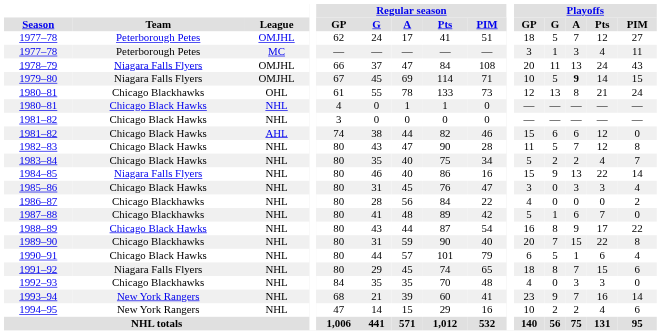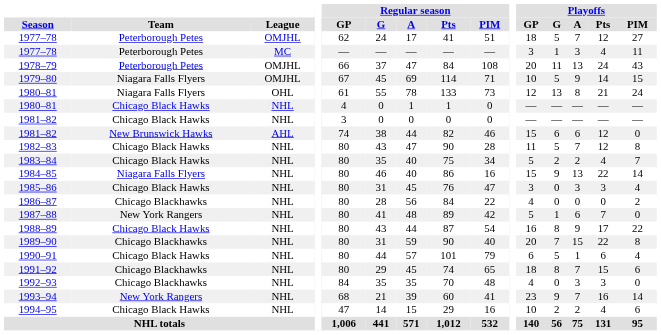 <table border="0" cellpadding="1" cellspacing="0" style="text-align:center; width:60em">
 <tr bgcolor="#e0e0e0">
 <th colspan="3" bgcolor="#ffffff"> </th>
 <th rowspan="99" bgcolor="#ffffff"> </th>
 <th colspan="5"><a href='#'>Regular season</a></th>
 <th rowspan="99" bgcolor="#ffffff"> </th>
 <th colspan="5"><a href='#'>Playoffs</a></th>
 </tr>
 <tr bgcolor="#e0e0e0">
 <th><a href='#'>Season</a></th>
 <th>Team</th>
 <th>League</th>
 <th>GP</th>
 <th><a href='#'>G</a></th>
 <th><a href='#'>A</a></th>
 <th><a href='#'>Pts</a></th>
 <th><a href='#'>PIM</a></th>
 <th>GP</th>
 <th>G</th>
 <th>A</th>
 <th>Pts</th>
 <th>PIM</th>
 </tr>
 <tr>
 <td><a href='#'>1977–78</a></td>
 <td><a href='#'>Peterborough Petes</a></td>
 <td><a href='#'>OMJHL</a></td>
 <td>62</td>
 <td>24</td>
 <td>17</td>
 <td>41</td>
 <td>51</td>
 <td>18</td>
 <td>5</td>
 <td>7</td>
 <td>12</td>
 <td>27</td>
 </tr>
 <tr bgcolor="#f0f0f0">
 <td><a href='#'>1977–78</a></td>
 <td>Peterborough Petes</td>
 <td><a href='#'>MC</a></td>
 <td>—</td>
 <td>—</td>
 <td>—</td>
 <td>—</td>
 <td>—</td>
 <td>3</td>
 <td>1</td>
 <td>3</td>
 <td>4</td>
 <td>11</td>
 </tr>
 <tr>
 <td><a href='#'>1978–79</a></td>
-<td><a href='#'>Niagara Falls Flyers</a></td>
+<td><a href='#'>Peterborough Petes</a></td>
 <td>OMJHL</td>
 <td>66</td>
 <td>37</td>
 <td>47</td>
 <td>84</td>
 <td>108</td>
 <td>20</td>
 <td>11</td>
 <td>13</td>
 <td>24</td>
 <td>43</td>
 </tr>
 <tr bgcolor="#f0f0f0">
 <td><a href='#'>1979–80</a></td>
 <td>Niagara Falls Flyers</td>
 <td>OMJHL</td>
 <td>67</td>
 <td>45</td>
 <td>69</td>
 <td>114</td>
 <td>71</td>
 <td>10</td>
 <td>5</td>
-<td><strong>9</strong></td>
+<td>9</td>
 <td>14</td>
 <td>15</td>
 </tr>
 <tr>
 <td><a href='#'>1980–81</a></td>
-<td>Chicago Blackhawks</td>
+<td>Niagara Falls Flyers</td>
 <td>OHL</td>
 <td>61</td>
 <td>55</td>
 <td>78</td>
 <td>133</td>
 <td>73</td>
 <td>12</td>
 <td>13</td>
 <td>8</td>
 <td>21</td>
 <td>24</td>
 </tr>
 <tr bgcolor="#f0f0f0">
 <td><a href='#'>1980–81</a></td>
 <td><a href='#'>Chicago Black Hawks</a></td>
 <td><a href='#'>NHL</a></td>
 <td>4</td>
 <td>0</td>
 <td>1</td>
 <td>1</td>
 <td>0</td>
 <td>—</td>
 <td>—</td>
 <td>—</td>
 <td>—</td>
 <td>—</td>
 </tr>
 <tr>
 <td><a href='#'>1981–82</a></td>
 <td>Chicago Black Hawks</td>
 <td>NHL</td>
 <td>3</td>
 <td>0</td>
 <td>0</td>
 <td>0</td>
 <td>0</td>
 <td>—</td>
 <td>—</td>
 <td>—</td>
 <td>—</td>
 <td>—</td>
 </tr>
 <tr bgcolor="#f0f0f0">
 <td><a href='#'>1981–82</a></td>
-<td>Chicago Black Hawks</td>
+<td><a href='#'>New Brunswick Hawks</a></td>
 <td><a href='#'>AHL</a></td>
 <td>74</td>
 <td>38</td>
 <td>44</td>
 <td>82</td>
 <td>46</td>
 <td>15</td>
 <td>6</td>
 <td>6</td>
 <td>12</td>
 <td>0</td>
 </tr>
 <tr>
 <td><a href='#'>1982–83</a></td>
 <td>Chicago Black Hawks</td>
 <td>NHL</td>
 <td>80</td>
 <td>43</td>
 <td>47</td>
 <td>90</td>
 <td>28</td>
 <td>11</td>
 <td>5</td>
 <td>7</td>
 <td>12</td>
 <td>8</td>
 </tr>
 <tr bgcolor="#f0f0f0">
 <td><a href='#'>1983–84</a></td>
 <td>Chicago Black Hawks</td>
 <td>NHL</td>
 <td>80</td>
 <td>35</td>
 <td>40</td>
 <td>75</td>
 <td>34</td>
 <td>5</td>
 <td>2</td>
 <td>2</td>
 <td>4</td>
 <td>7</td>
 </tr>
 <tr>
 <td><a href='#'>1984–85</a></td>
 <td><a href='#'>Niagara Falls Flyers</a></td>
 <td>NHL</td>
 <td>80</td>
 <td>46</td>
 <td>40</td>
 <td>86</td>
 <td>16</td>
 <td>15</td>
 <td>9</td>
 <td>13</td>
 <td>22</td>
 <td>14</td>
 </tr>
 <tr bgcolor="#f0f0f0">
 <td><a href='#'>1985–86</a></td>
 <td>Chicago Black Hawks</td>
 <td>NHL</td>
 <td>80</td>
 <td>31</td>
 <td>45</td>
 <td>76</td>
 <td>47</td>
 <td>3</td>
 <td>0</td>
 <td>3</td>
 <td>3</td>
 <td>4</td>
 </tr>
 <tr>
 <td><a href='#'>1986–87</a></td>
 <td>Chicago Blackhawks</td>
 <td>NHL</td>
 <td>80</td>
 <td>28</td>
 <td>56</td>
 <td>84</td>
 <td>22</td>
 <td>4</td>
 <td>0</td>
 <td>0</td>
 <td>0</td>
 <td>2</td>
 </tr>
 <tr bgcolor="#f0f0f0">
 <td><a href='#'>1987–88</a></td>
-<td>Chicago Blackhawks</td>
+<td>New York Rangers</td>
 <td>NHL</td>
 <td>80</td>
 <td>41</td>
 <td>48</td>
 <td>89</td>
 <td>42</td>
 <td>5</td>
 <td>1</td>
 <td>6</td>
 <td>7</td>
 <td>0</td>
 </tr>
 <tr>
 <td><a href='#'>1988–89</a></td>
 <td><a href='#'>Chicago Black Hawks</a></td>
 <td>NHL</td>
 <td>80</td>
 <td>43</td>
 <td>44</td>
 <td>87</td>
 <td>54</td>
 <td>16</td>
 <td>8</td>
 <td>9</td>
 <td>17</td>
 <td>22</td>
 </tr>
 <tr bgcolor="#f0f0f0">
 <td><a href='#'>1989–90</a></td>
 <td>Chicago Blackhawks</td>
 <td>NHL</td>
 <td>80</td>
 <td>31</td>
 <td>59</td>
 <td>90</td>
 <td>40</td>
 <td>20</td>
 <td>7</td>
 <td>15</td>
 <td>22</td>
 <td>8</td>
 </tr>
 <tr>
 <td><a href='#'>1990–91</a></td>
 <td>Chicago Black Hawks</td>
 <td>NHL</td>
 <td>80</td>
 <td>44</td>
 <td>57</td>
 <td>101</td>
 <td>79</td>
 <td>6</td>
 <td>5</td>
 <td>1</td>
 <td>6</td>
 <td>4</td>
 </tr>
 <tr bgcolor="#f0f0f0">
 <td><a href='#'>1991–92</a></td>
-<td>Niagara Falls Flyers</td>
+<td>Chicago Blackhawks</td>
 <td>NHL</td>
 <td>80</td>
 <td>29</td>
 <td>45</td>
 <td>74</td>
 <td>65</td>
 <td>18</td>
 <td>8</td>
 <td>7</td>
 <td>15</td>
 <td>6</td>
 </tr>
 <tr>
 <td><a href='#'>1992–93</a></td>
 <td>Chicago Blackhawks</td>
 <td>NHL</td>
 <td>84</td>
 <td>35</td>
 <td>35</td>
 <td>70</td>
 <td>48</td>
 <td>4</td>
 <td>0</td>
 <td>3</td>
 <td>3</td>
 <td>0</td>
 </tr>
 <tr bgcolor="#f0f0f0">
 <td><a href='#'>1993–94</a></td>
 <td><a href='#'>New York Rangers</a></td>
 <td>NHL</td>
 <td>68</td>
 <td>21</td>
 <td>39</td>
 <td>60</td>
 <td>41</td>
 <td>23</td>
 <td>9</td>
 <td>7</td>
 <td>16</td>
 <td>14</td>
 </tr>
 <tr>
 <td><a href='#'>1994–95</a></td>
-<td>New York Rangers</td>
+<td>Chicago Black Hawks</td>
 <td>NHL</td>
 <td>47</td>
 <td>14</td>
 <td>15</td>
 <td>29</td>
 <td>16</td>
 <td>10</td>
 <td>2</td>
 <td>2</td>
 <td>4</td>
 <td>6</td>
 </tr>
 <tr style="background:#e0e0e0;">
 <th colspan="3">NHL totals</th>
 <th>1,006</th>
 <th>441</th>
 <th>571</th>
 <th>1,012</th>
 <th>532</th>
 <th>140</th>
 <th>56</th>
 <th>75</th>
 <th>131</th>
 <th>95</th>
 </tr>
 </table>
